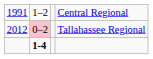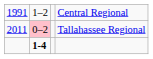 <table class="wikitable">
 <tr>
 <td><a href='#'>1991</a></td>
 <td>1–2</td>
 <td></td>
 <td><a href='#'>Central Regional</a></td>
 </tr>
 <tr>
-<td><a href='#'>2012</a></td>
+<td><a href='#'>2011</a></td>
 <td style="background: pink;">0–2</td>
 <td></td>
 <td><a href='#'>Tallahassee Regional</a></td>
 </tr>
 <tr>
 <td></td>
 <td><strong>1-4</strong></td>
 <td><strong></strong></td>
 <td></td>
 </tr>
 </table>
